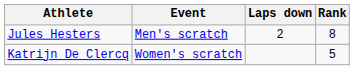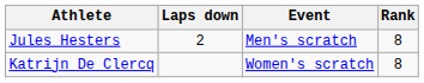 <table class="wikitable" style="font-size:90%">
 <tr>
 <th>Athlete</th>
+<th>Laps down</th>
 <th>Event</th>
-<th>Laps down</th>
 <th>Rank</th>
 </tr>
 <tr align=center>
 <td align=left><a href='#'>Jules Hesters</a></td>
+<td>2</td>
 <td align=left><a href='#'>Men's scratch</a></td>
-<td>2</td>
 <td>8</td>
 </tr>
 <tr align=center>
 <td align=left><a href='#'>Katrijn De Clercq</a></td>
+<td></td>
 <td align=left><a href='#'>Women's scratch</a></td>
-<td></td>
-<td>5</td>
+<td>8</td>
 </tr>
 </table>
